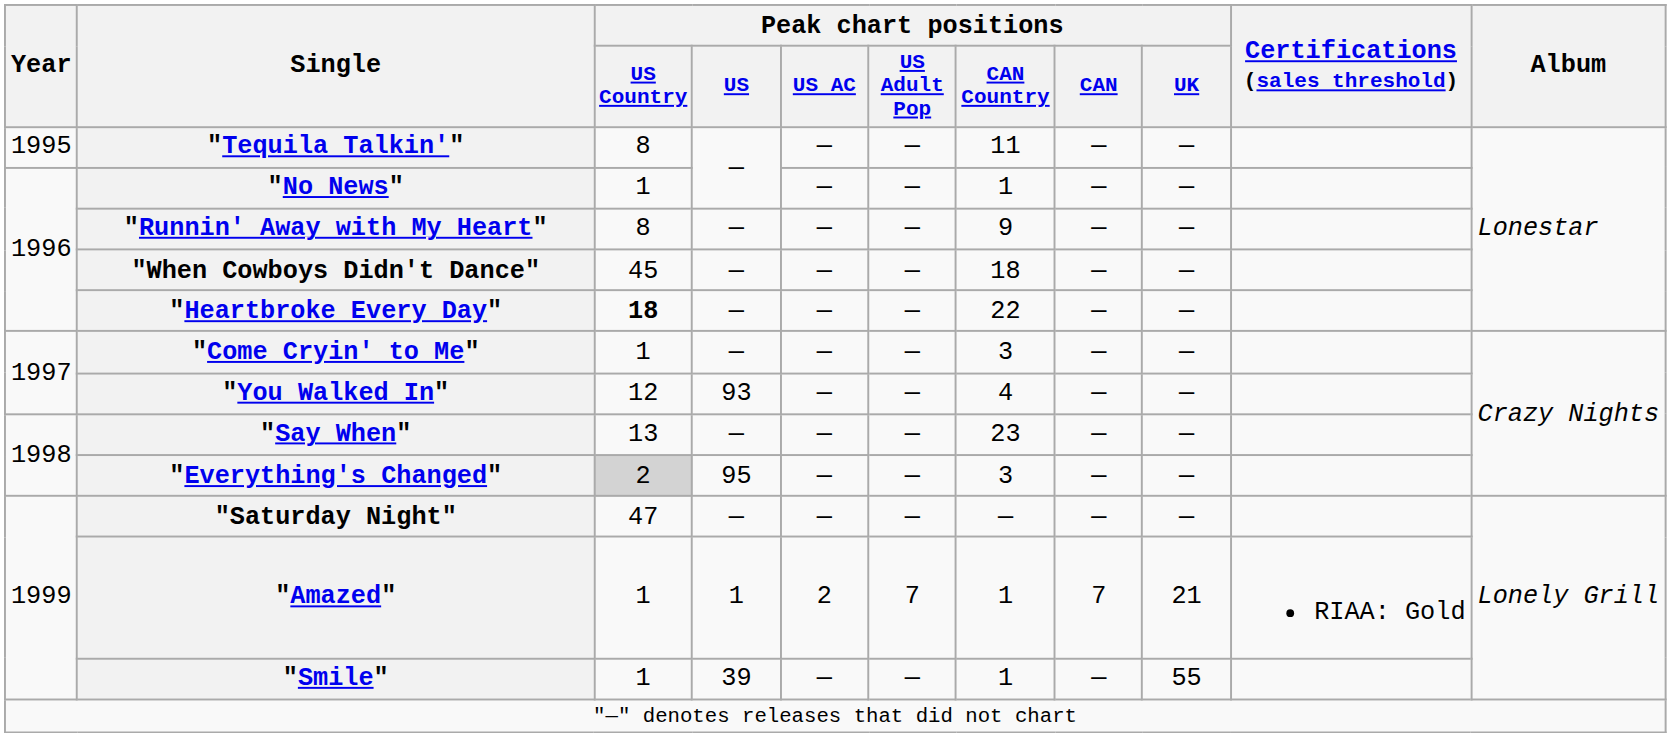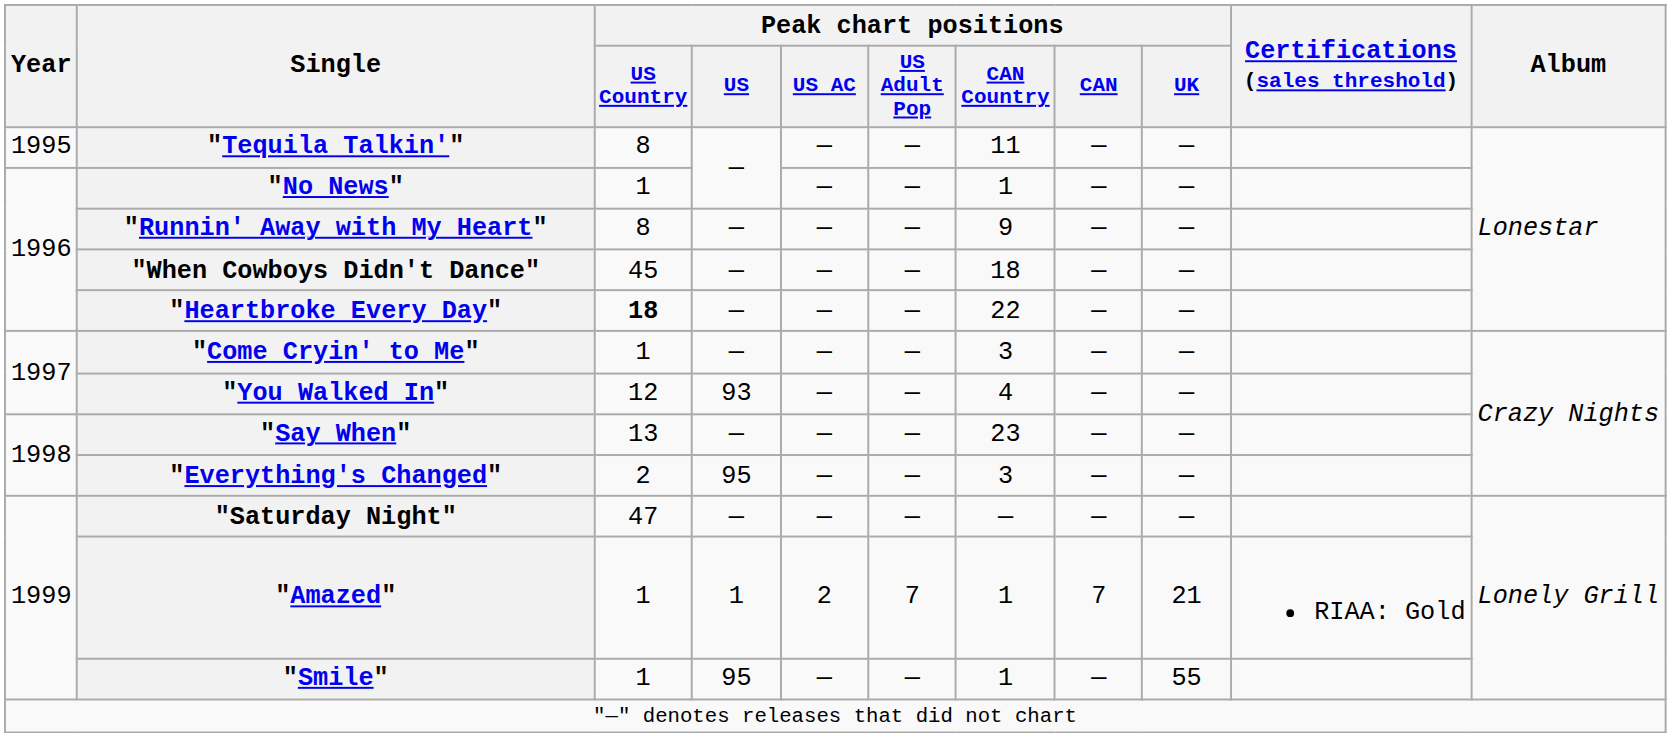 <table class="wikitable plainrowheaders" style="text-align:center;">
 <tr>
 <th rowspan="2">Year</th>
 <th rowspan="2" style="width:20em;">Single</th>
 <th colspan="7">Peak chart positions</th>
 <th rowspan="2"><a href='#'>Certifications</a><br><small>(<a href='#'>sales threshold</a>)</small></th>
 <th rowspan="2">Album</th>
 </tr>
 <tr style="font-size:smaller;">
 <th width="40"><a href='#'>US Country</a><br></th>
 <th width="40"><a href='#'>US</a><br></th>
 <th width="40"><a href='#'>US AC</a><br></th>
 <th width="40"><a href='#'>US Adult Pop</a><br></th>
 <th width="40"><a href='#'>CAN Country</a><br></th>
 <th width="40"><a href='#'>CAN</a><br></th>
 <th width="40"><a href='#'>UK</a><br></th>
 </tr>
 <tr>
 <td>1995</td>
 <th scope="row">"<a href='#'>Tequila Talkin'</a>"</th>
 <td>8</td>
 <td rowspan="2">—</td>
 <td>—</td>
 <td>—</td>
 <td>11</td>
 <td>—</td>
 <td>—</td>
 <td></td>
 <td align="left" rowspan="5"><em>Lonestar</em></td>
 </tr>
 <tr>
 <td rowspan="4">1996</td>
 <th scope="row">"<a href='#'>No News</a>"</th>
 <td>1</td>
 <td>—</td>
 <td>—</td>
 <td>1</td>
 <td>—</td>
 <td>—</td>
 <td></td>
 </tr>
 <tr>
 <th scope="row">"<a href='#'>Runnin' Away with My Heart</a>"</th>
 <td>8</td>
 <td>—</td>
 <td>—</td>
 <td>—</td>
 <td>9</td>
 <td>—</td>
 <td>—</td>
 <td></td>
 </tr>
 <tr>
 <th scope="row">"When Cowboys Didn't Dance"</th>
 <td>45</td>
 <td>—</td>
 <td>—</td>
 <td>—</td>
 <td>18</td>
 <td>—</td>
 <td>—</td>
 <td></td>
 </tr>
 <tr>
 <th scope="row">"<a href='#'>Heartbroke Every Day</a>"</th>
 <td><strong>18</strong></td>
 <td>—</td>
 <td>—</td>
 <td>—</td>
 <td>22</td>
 <td>—</td>
 <td>—</td>
 <td></td>
 </tr>
 <tr>
 <td rowspan="2">1997</td>
 <th scope="row">"<a href='#'>Come Cryin' to Me</a>"</th>
 <td>1</td>
 <td>—</td>
 <td>—</td>
 <td>—</td>
 <td>3</td>
 <td>—</td>
 <td>—</td>
 <td></td>
 <td align="left" rowspan="4"><em>Crazy Nights</em></td>
 </tr>
 <tr>
 <th scope="row">"<a href='#'>You Walked In</a>"</th>
 <td>12</td>
 <td>93</td>
 <td>—</td>
 <td>—</td>
 <td>4</td>
 <td>—</td>
 <td>—</td>
 <td></td>
 </tr>
 <tr>
 <td rowspan="2">1998</td>
 <th scope="row">"<a href='#'>Say When</a>"</th>
 <td>13</td>
 <td>—</td>
 <td>—</td>
 <td>—</td>
 <td>23</td>
 <td>—</td>
 <td>—</td>
 <td></td>
 </tr>
 <tr>
 <th scope="row">"<a href='#'>Everything's Changed</a>"</th>
-<td style="background: lightgrey;">2</td>
+<td>2</td>
 <td>95</td>
 <td>—</td>
 <td>—</td>
 <td>3</td>
 <td>—</td>
 <td>—</td>
 <td></td>
 </tr>
 <tr>
 <td rowspan="3">1999</td>
 <th scope="row">"Saturday Night"</th>
 <td>47</td>
 <td>—</td>
 <td>—</td>
 <td>—</td>
 <td>—</td>
 <td>—</td>
 <td>—</td>
 <td></td>
 <td align="left" rowspan="3"><em>Lonely Grill</em></td>
 </tr>
 <tr>
 <th scope="row">"<a href='#'>Amazed</a>"</th>
 <td>1</td>
 <td>1</td>
 <td>2</td>
 <td>7</td>
 <td>1</td>
 <td>7</td>
 <td>21</td>
 <td><br><ul><li>RIAA: Gold</li></ul></td>
 </tr>
 <tr>
 <th scope="row">"<a href='#'>Smile</a>"</th>
 <td>1</td>
-<td>39</td>
+<td>95</td>
 <td>—</td>
 <td>—</td>
 <td>1</td>
 <td>—</td>
 <td>55</td>
 <td></td>
 </tr>
 <tr>
 <td colspan="11" style="font-size:8pt">"—" denotes releases that did not chart</td>
 </tr>
 </table>
